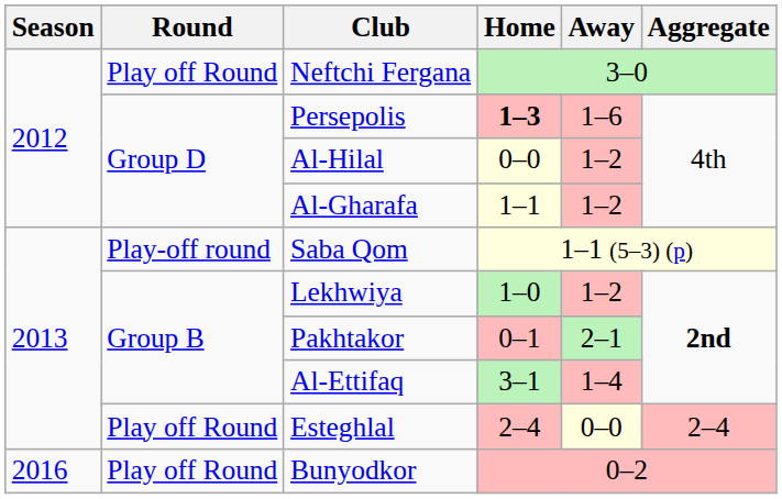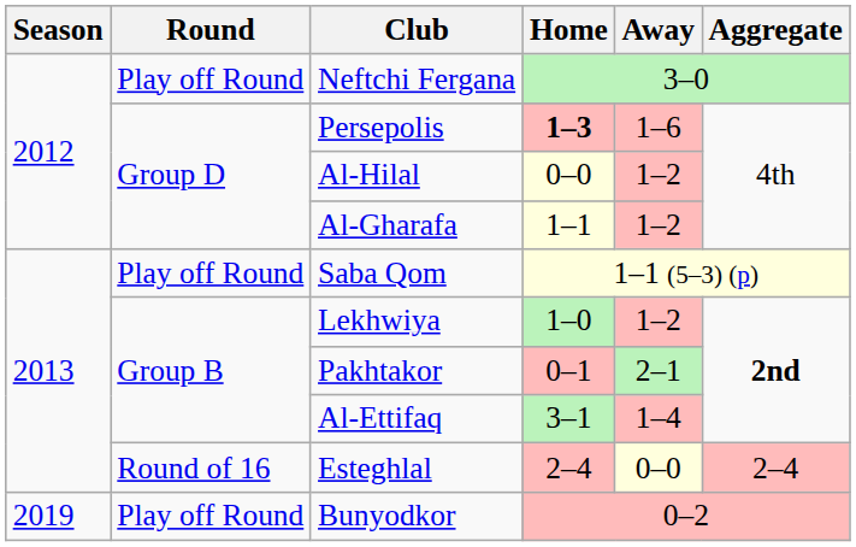 <table class="wikitable" style="text-align:left">
 <tr>
 <th>Season</th>
 <th>Round</th>
 <th>Club</th>
 <th>Home</th>
 <th>Away</th>
 <th>Aggregate</th>
 </tr>
 <tr>
 <td rowspan="4"><a href='#'>2012</a></td>
 <td rowspan="1"><a href='#'>Play off Round</a></td>
 <td> <a href='#'>Neftchi Fergana</a></td>
 <td align="center" colspan="3" style="background: #BBF3BB">3–0</td>
 </tr>
 <tr>
 <td rowspan="3"><a href='#'>Group D</a></td>
 <td> <a href='#'>Persepolis</a></td>
 <td align="center" style="background: #FFBBBB"><strong>1–3</strong></td>
 <td align="center" style="background: #FFBBBB">1–6</td>
 <td style="text-align:center" rowspan="3">4th</td>
 </tr>
 <tr>
 <td> <a href='#'>Al-Hilal</a></td>
 <td style="text-align:center; background:#ffd">0–0</td>
 <td align="center" style="background: #FFBBBB">1–2</td>
 </tr>
 <tr>
 <td> <a href='#'>Al-Gharafa</a></td>
 <td style="text-align:center; background:#ffd">1–1</td>
 <td align="center" style="background: #FFBBBB">1–2</td>
 </tr>
 <tr>
 <td rowspan="5"><a href='#'>2013</a></td>
-<td rowspan="1"><a href='#'>Play-off round</a></td>
+<td rowspan="1"><a href='#'>Play off Round</a></td>
 <td> <a href='#'>Saba Qom</a></td>
 <td align="center" colspan="3" style="background:#ffd">1–1 <small>(5–3) (<a href='#'>p</a>)</small></td>
 </tr>
 <tr>
 <td rowspan="3"><a href='#'>Group B</a></td>
 <td> <a href='#'>Lekhwiya</a></td>
 <td align="center" style="background: #BBF3BB">1–0</td>
 <td align="center" style="background: #FFBBBB">1–2</td>
 <td style="text-align:center;" rowspan="3"><strong>2nd</strong></td>
 </tr>
 <tr>
 <td> <a href='#'>Pakhtakor</a></td>
 <td align="center" style="background: #FFBBBB">0–1</td>
 <td align="center" style="background: #BBF3BB">2–1</td>
 </tr>
 <tr>
 <td> <a href='#'>Al-Ettifaq</a></td>
 <td align="center" style="background: #BBF3BB">3–1</td>
 <td align="center" style="background: #FFBBBB">1–4</td>
 </tr>
 <tr>
-<td rowspan="1"><a href='#'>Play off Round</a></td>
+<td rowspan="1"><a href='#'>Round of 16</a></td>
 <td> <a href='#'>Esteghlal</a></td>
 <td align="center" style="background: #FFBBBB">2–4</td>
 <td style="text-align:center; background:#ffd">0–0</td>
 <td align="center" style="background: #FFBBBB">2–4</td>
 </tr>
 <tr>
-<td rowspan="1"><a href='#'>2016</a></td>
+<td rowspan="1"><a href='#'>2019</a></td>
 <td rowspan="1"><a href='#'>Play off Round</a></td>
 <td> <a href='#'>Bunyodkor</a></td>
 <td align="center" colspan="3" style="background: #FFBBBB">0–2</td>
 </tr>
 </table>
